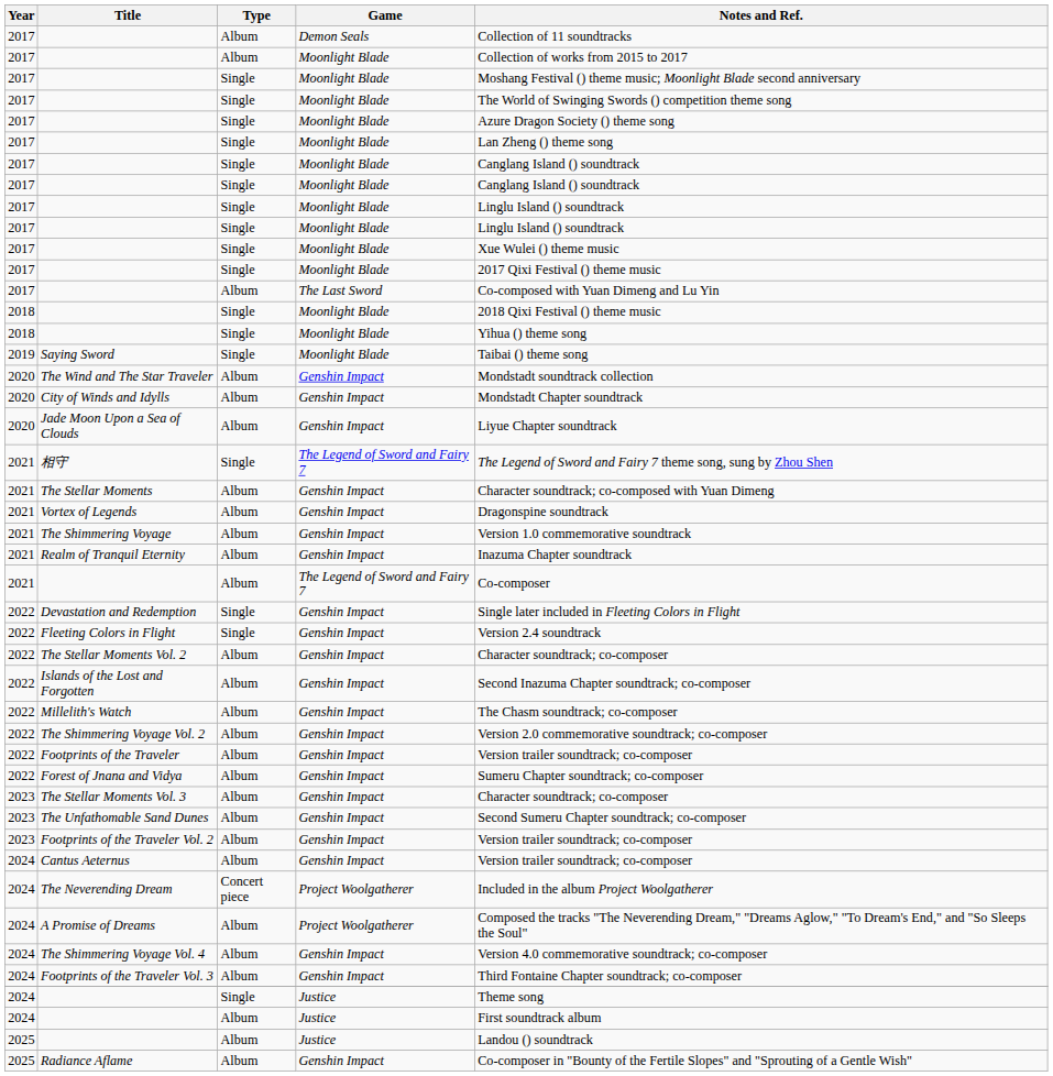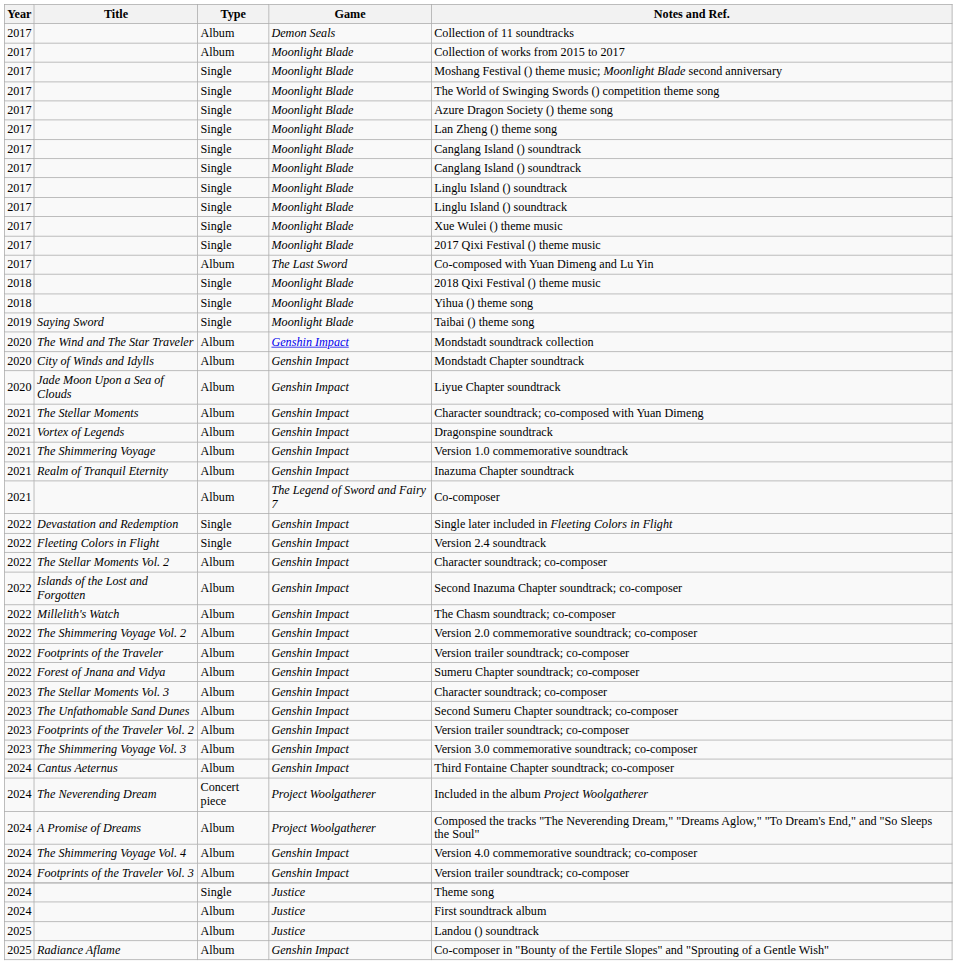 <table class="wikitable sortable">
 <tr>
 <th style="text-align:center">Year</th>
 <th style="text-align:center">Title</th>
 <th style="text-align:center">Type</th>
 <th style="text-align:center">Game</th>
 <th class="unsortable" style="text-align:center">Notes and Ref.</th>
 </tr>
 <tr>
 <td>2017</td>
 <td><em></em></td>
 <td>Album</td>
 <td><em>Demon Seals</em></td>
 <td>Collection of 11 soundtracks</td>
 </tr>
 <tr>
 <td>2017</td>
 <td><em></em></td>
 <td>Album</td>
 <td><em>Moonlight Blade</em></td>
 <td>Collection of works from 2015 to 2017</td>
 </tr>
 <tr>
 <td>2017</td>
 <td><em></em></td>
 <td>Single</td>
 <td><em>Moonlight Blade</em></td>
 <td>Moshang Festival () theme music; <em>Moonlight Blade</em> second anniversary</td>
 </tr>
 <tr>
 <td>2017</td>
 <td><em></em></td>
 <td>Single</td>
 <td><em>Moonlight Blade</em></td>
 <td>The World of Swinging Swords () competition theme song</td>
 </tr>
 <tr>
 <td>2017</td>
 <td><em></em></td>
 <td>Single</td>
 <td><em>Moonlight Blade</em></td>
 <td>Azure Dragon Society () theme song</td>
 </tr>
 <tr>
 <td>2017</td>
 <td><em></em></td>
 <td>Single</td>
 <td><em>Moonlight Blade</em></td>
 <td>Lan Zheng () theme song</td>
 </tr>
 <tr>
 <td>2017</td>
 <td><em></em></td>
 <td>Single</td>
 <td><em>Moonlight Blade</em></td>
 <td>Canglang Island () soundtrack</td>
 </tr>
 <tr>
 <td>2017</td>
 <td><em></em></td>
 <td>Single</td>
 <td><em>Moonlight Blade</em></td>
 <td>Canglang Island () soundtrack</td>
 </tr>
 <tr>
 <td>2017</td>
 <td><em></em></td>
 <td>Single</td>
 <td><em>Moonlight Blade</em></td>
 <td>Linglu Island () soundtrack</td>
 </tr>
 <tr>
 <td>2017</td>
 <td><em></em></td>
 <td>Single</td>
 <td><em>Moonlight Blade</em></td>
 <td>Linglu Island () soundtrack</td>
 </tr>
 <tr>
 <td>2017</td>
 <td><em></em></td>
 <td>Single</td>
 <td><em>Moonlight Blade</em></td>
 <td>Xue Wulei () theme music</td>
 </tr>
 <tr>
 <td>2017</td>
 <td><em></em></td>
 <td>Single</td>
 <td><em>Moonlight Blade</em></td>
 <td>2017 Qixi Festival () theme music</td>
 </tr>
 <tr>
 <td>2017</td>
 <td><em></em></td>
 <td>Album</td>
 <td><em>The Last Sword</em></td>
 <td>Co-composed with Yuan Dimeng and Lu Yin</td>
 </tr>
 <tr>
 <td>2018</td>
 <td><em></em></td>
 <td>Single</td>
 <td><em>Moonlight Blade</em></td>
 <td>2018 Qixi Festival () theme music</td>
 </tr>
 <tr>
 <td>2018</td>
 <td><em></em></td>
 <td>Single</td>
 <td><em>Moonlight Blade</em></td>
 <td>Yihua () theme song</td>
 </tr>
 <tr>
 <td>2019</td>
 <td><em>Saying Sword</em></td>
 <td>Single</td>
 <td><em>Moonlight Blade</em></td>
 <td>Taibai () theme song</td>
 </tr>
 <tr>
 <td>2020</td>
 <td><em>The Wind and The Star Traveler</em></td>
 <td>Album</td>
 <td><em><a href='#'>Genshin Impact</a></em></td>
 <td>Mondstadt soundtrack collection</td>
 </tr>
 <tr>
 <td>2020</td>
 <td><em>City of Winds and Idylls</em></td>
 <td>Album</td>
 <td><em>Genshin Impact</em></td>
 <td>Mondstadt Chapter soundtrack</td>
 </tr>
 <tr>
 <td>2020</td>
 <td><em>Jade Moon Upon a Sea of Clouds</em></td>
 <td>Album</td>
 <td><em>Genshin Impact</em></td>
 <td>Liyue Chapter soundtrack</td>
 </tr>
 <tr>
 <td>2021</td>
-<td><em>相守</em></td>
-<td>Single</td>
-<td><em><a href='#'>The Legend of Sword and Fairy 7</a></em></td>
-<td><em>The Legend of Sword and Fairy 7</em> theme song, sung by <a href='#'>Zhou Shen</a></td>
-</tr>
-<tr>
-<td>2021</td>
 <td><em>The Stellar Moments</em></td>
 <td>Album</td>
 <td><em>Genshin Impact</em></td>
 <td>Character soundtrack; co-composed with Yuan Dimeng</td>
 </tr>
 <tr>
 <td>2021</td>
 <td><em>Vortex of Legends</em></td>
 <td>Album</td>
 <td><em>Genshin Impact</em></td>
 <td>Dragonspine soundtrack</td>
 </tr>
 <tr>
 <td>2021</td>
 <td><em>The Shimmering Voyage</em></td>
 <td>Album</td>
 <td><em>Genshin Impact</em></td>
 <td>Version 1.0 commemorative soundtrack</td>
 </tr>
 <tr>
 <td>2021</td>
 <td><em>Realm of Tranquil Eternity</em></td>
 <td>Album</td>
 <td><em>Genshin Impact</em></td>
 <td>Inazuma Chapter soundtrack</td>
 </tr>
 <tr>
 <td>2021</td>
 <td><em></em></td>
 <td>Album</td>
 <td><em>The Legend of Sword and Fairy 7</em></td>
 <td>Co-composer</td>
 </tr>
 <tr>
 <td>2022</td>
 <td><em>Devastation and Redemption</em></td>
 <td>Single</td>
 <td><em>Genshin Impact</em></td>
 <td>Single later included in <em>Fleeting Colors in Flight</em></td>
 </tr>
 <tr>
 <td>2022</td>
 <td><em>Fleeting Colors in Flight</em></td>
 <td>Single</td>
 <td><em>Genshin Impact</em></td>
 <td>Version 2.4 soundtrack</td>
 </tr>
 <tr>
 <td>2022</td>
 <td><em>The Stellar Moments Vol. 2</em></td>
 <td>Album</td>
 <td><em>Genshin Impact</em></td>
 <td>Character soundtrack; co-composer</td>
 </tr>
 <tr>
 <td>2022</td>
 <td><em>Islands of the Lost and Forgotten</em></td>
 <td>Album</td>
 <td><em>Genshin Impact</em></td>
 <td>Second Inazuma Chapter soundtrack; co-composer</td>
 </tr>
 <tr>
 <td>2022</td>
 <td><em>Millelith's Watch</em></td>
 <td>Album</td>
 <td><em>Genshin Impact</em></td>
 <td>The Chasm soundtrack; co-composer</td>
 </tr>
 <tr>
 <td>2022</td>
 <td><em>The Shimmering Voyage Vol. 2</em></td>
 <td>Album</td>
 <td><em>Genshin Impact</em></td>
 <td>Version 2.0 commemorative soundtrack; co-composer</td>
 </tr>
 <tr>
 <td>2022</td>
 <td><em>Footprints of the Traveler</em></td>
 <td>Album</td>
 <td><em>Genshin Impact</em></td>
 <td>Version trailer soundtrack; co-composer</td>
 </tr>
 <tr>
 <td>2022</td>
 <td><em>Forest of Jnana and Vidya</em></td>
 <td>Album</td>
 <td><em>Genshin Impact</em></td>
 <td>Sumeru Chapter soundtrack; co-composer</td>
 </tr>
 <tr>
 <td>2023</td>
 <td><em>The Stellar Moments Vol. 3</em></td>
 <td>Album</td>
 <td><em>Genshin Impact</em></td>
 <td>Character soundtrack; co-composer</td>
 </tr>
 <tr>
 <td>2023</td>
 <td><em>The Unfathomable Sand Dunes</em></td>
 <td>Album</td>
 <td><em>Genshin Impact</em></td>
 <td>Second Sumeru Chapter soundtrack; co-composer</td>
 </tr>
 <tr>
 <td>2023</td>
 <td><em>Footprints of the Traveler Vol. 2</em></td>
 <td>Album</td>
 <td><em>Genshin Impact</em></td>
 <td>Version trailer soundtrack; co-composer</td>
 </tr>
 <tr>
+<td>2023</td>
+<td><em>The Shimmering Voyage Vol. 3</em></td>
+<td>Album</td>
+<td><em>Genshin Impact</em></td>
+<td>Version 3.0 commemorative soundtrack; co-composer</td>
+</tr>
+<tr>
 <td>2024</td>
 <td><em>Cantus Aeternus</em></td>
 <td>Album</td>
 <td><em>Genshin Impact</em></td>
-<td>Version trailer soundtrack; co-composer</td>
+<td>Third Fontaine Chapter soundtrack; co-composer</td>
 </tr>
 <tr>
 <td>2024</td>
 <td><em>The Neverending Dream</em></td>
 <td>Concert piece</td>
 <td><em>Project Woolgatherer</em></td>
 <td>Included in the album <em> Project Woolgatherer</em></td>
 </tr>
 <tr>
 <td>2024</td>
 <td><em>A Promise of Dreams</em></td>
 <td>Album</td>
 <td><em>Project Woolgatherer</em></td>
 <td>Composed the tracks "The Neverending Dream," "Dreams Aglow," "To Dream's End," and "So Sleeps the Soul"</td>
 </tr>
 <tr>
 <td>2024</td>
 <td><em>The Shimmering Voyage Vol. 4</em></td>
 <td>Album</td>
 <td><em>Genshin Impact</em></td>
 <td>Version 4.0 commemorative soundtrack; co-composer</td>
 </tr>
 <tr>
 <td>2024</td>
 <td><em>Footprints of the Traveler Vol. 3</em></td>
 <td>Album</td>
 <td><em>Genshin Impact</em></td>
-<td>Third Fontaine Chapter soundtrack; co-composer</td>
+<td>Version trailer soundtrack; co-composer</td>
 </tr>
 <tr>
 </tr>
 <tr>
 <td>2024</td>
 <td><em></em></td>
 <td>Single</td>
 <td><em>Justice</em></td>
 <td>Theme song</td>
 </tr>
 <tr>
 <td>2024</td>
 <td><em></em></td>
 <td>Album</td>
 <td><em>Justice</em></td>
 <td>First soundtrack album</td>
 </tr>
 <tr>
 <td>2025</td>
 <td><em></em></td>
 <td>Album</td>
 <td><em>Justice</em></td>
 <td>Landou () soundtrack</td>
 </tr>
 <tr>
 <td>2025</td>
 <td><em>Radiance Aflame</em></td>
 <td>Album</td>
 <td><em>Genshin Impact</em></td>
 <td>Co-composer in "Bounty of the Fertile Slopes" and "Sprouting of a Gentle Wish"</td>
 </tr>
 </table>
